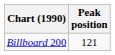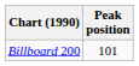 <table class="wikitable">
 <tr>
 <th>Chart (1990)</th>
 <th>Peak<br>position</th>
 </tr>
 <tr>
 <td><a href='#'><em>Billboard</em> 200</a></td>
-<td align="center">121</td>
+<td align="center">101</td>
 </tr>
 </table>
